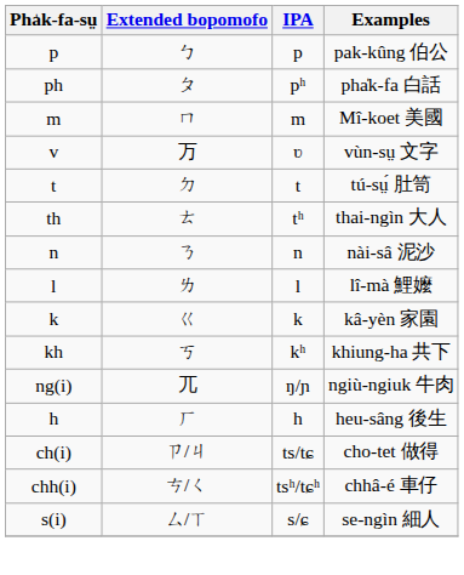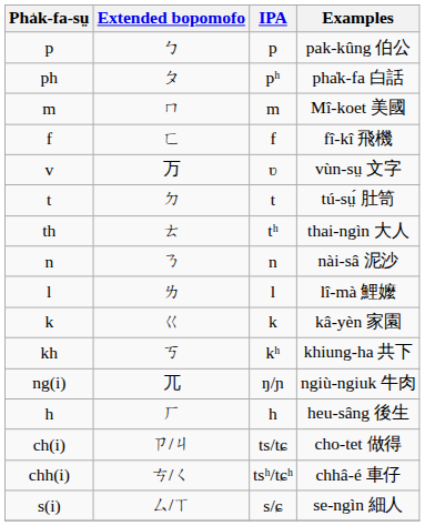 <table class=wikitable border=1>
 <tr>
 <th style="text-align: center;">Pha̍k-fa-sṳ</th>
 <th style="text-align: center;"><a href='#'>Extended bopomofo</a></th>
 <th style="text-align: center;"><a href='#'>IPA</a></th>
 <th style="text-align: center;">Examples</th>
 </tr>
 <tr>
 <td style="text-align: center;">p</td>
 <td style="text-align: center;">ㄅ</td>
 <td style="text-align: center;">p</td>
 <td style="text-align: center;">pak-kûng 伯公</td>
 </tr>
 <tr>
 <td style="text-align: center;">ph</td>
 <td style="text-align: center;">ㄆ</td>
 <td style="text-align: center;">pʰ</td>
 <td style="text-align: center;">pha̍k-fa 白話</td>
 </tr>
 <tr>
 <td style="text-align: center;">m</td>
 <td style="text-align: center;">ㄇ</td>
 <td style="text-align: center;">m</td>
 <td style="text-align: center;">Mî-koet 美國</td>
+</tr>
+<tr>
+<td style="text-align: center;">f</td>
+<td style="text-align: center;">ㄈ</td>
+<td style="text-align: center;">f</td>
+<td style="text-align: center;">fî-kî 飛機</td>
 </tr>
 <tr>
 <td style="text-align: center;">v</td>
 <td style="text-align: center;">ㄪ</td>
 <td style="text-align: center;">ʋ</td>
 <td style="text-align: center;">vùn-sṳ 文字</td>
 </tr>
 <tr>
 <td style="text-align: center;">t</td>
 <td style="text-align: center;">ㄉ</td>
 <td style="text-align: center;">t</td>
 <td style="text-align: center;">tú-sṳ́ 肚笥</td>
 </tr>
 <tr>
 <td style="text-align: center;">th</td>
 <td style="text-align: center;">ㄊ</td>
 <td style="text-align: center;">tʰ</td>
 <td style="text-align: center;">thai-ngìn 大人</td>
 </tr>
 <tr>
 <td style="text-align: center;">n</td>
 <td style="text-align: center;">ㄋ</td>
 <td style="text-align: center;">n</td>
 <td style="text-align: center;">nài-sâ 泥沙</td>
 </tr>
 <tr>
 <td style="text-align: center;">l</td>
 <td style="text-align: center;">ㄌ</td>
 <td style="text-align: center;">l</td>
 <td style="text-align: center;">lî-mà 鯉嬤</td>
 </tr>
 <tr>
 <td style="text-align: center;">k</td>
 <td style="text-align: center;">ㄍ</td>
 <td style="text-align: center;">k</td>
 <td style="text-align: center;">kâ-yèn 家園</td>
 </tr>
 <tr>
 <td style="text-align: center;">kh</td>
 <td style="text-align: center;">ㄎ</td>
 <td style="text-align: center;">kʰ</td>
 <td style="text-align: center;">khiung-ha 共下</td>
 </tr>
 <tr>
 <td style="text-align: center;">ng(i)</td>
 <td style="text-align: center;">ㄫ</td>
 <td style="text-align: center;">ŋ/ɲ</td>
 <td style="text-align: center;">ngiù-ngiuk 牛肉</td>
 </tr>
 <tr>
 <td style="text-align: center;">h</td>
 <td style="text-align: center;">ㄏ</td>
 <td style="text-align: center;">h</td>
 <td style="text-align: center;">heu-sâng 後生</td>
 </tr>
 <tr>
 <td style="text-align: center;">ch(i)</td>
 <td style="text-align: center;">ㄗ/ㄐ</td>
 <td style="text-align: center;">ts/tɕ</td>
 <td style="text-align: center;">cho-tet 做得</td>
 </tr>
 <tr>
 <td style="text-align: center;">chh(i)</td>
 <td style="text-align: center;">ㄘ/ㄑ</td>
 <td style="text-align: center;">tsʰ/tɕʰ</td>
 <td style="text-align: center;">chhâ-é 車仔</td>
 </tr>
 <tr>
 <td style="text-align: center;">s(i)</td>
 <td style="text-align: center;">ㄙ/ㄒ</td>
 <td style="text-align: center;">s/ɕ</td>
 <td style="text-align: center;">se-ngìn 細人</td>
 </tr>
 <tr>
 </tr>
 </table>
